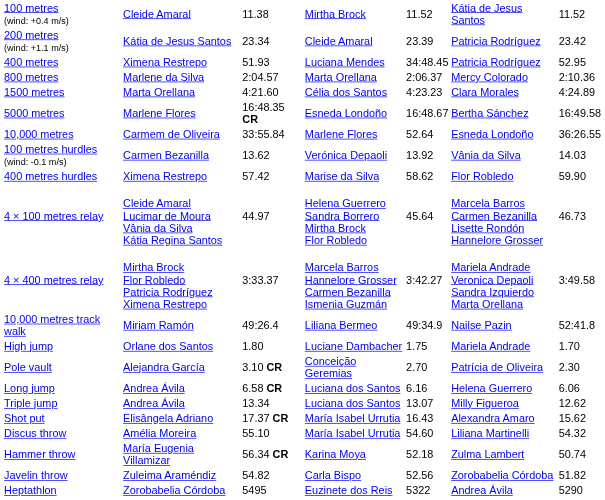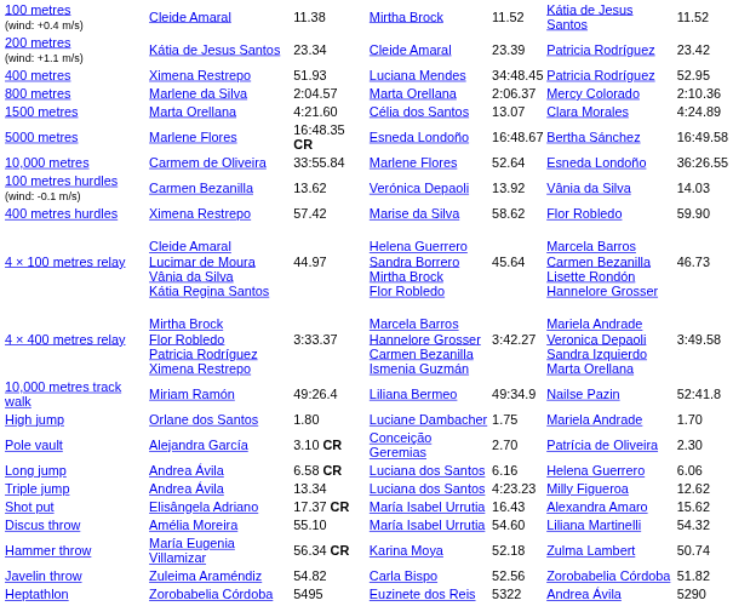 <table>
 <tr>
 <td><a href='#'>100 metres</a><br><small>(wind: +0.4 m/s)</small></td>
 <td><a href='#'>Cleide Amaral</a><br> </td>
 <td>11.38</td>
 <td><a href='#'>Mirtha Brock</a><br> </td>
 <td>11.52</td>
 <td><a href='#'>Kátia de Jesus Santos</a><br> </td>
 <td>11.52</td>
 </tr>
 <tr>
 <td><a href='#'>200 metres</a><br><small>(wind: +1.1 m/s)</small></td>
 <td><a href='#'>Kátia de Jesus Santos</a><br> </td>
 <td>23.34</td>
 <td><a href='#'>Cleide Amaral</a><br> </td>
 <td>23.39</td>
 <td><a href='#'>Patricia Rodríguez</a><br> </td>
 <td>23.42</td>
 </tr>
 <tr>
 <td><a href='#'>400 metres</a></td>
 <td><a href='#'>Ximena Restrepo</a><br> </td>
 <td>51.93</td>
 <td><a href='#'>Luciana Mendes</a><br> </td>
 <td>34:48.45</td>
 <td><a href='#'>Patricia Rodríguez</a><br> </td>
 <td>52.95</td>
 </tr>
 <tr>
 <td><a href='#'>800 metres</a></td>
 <td><a href='#'>Marlene da Silva</a><br> </td>
 <td>2:04.57</td>
 <td><a href='#'>Marta Orellana</a><br> </td>
 <td>2:06.37</td>
 <td><a href='#'>Mercy Colorado</a><br> </td>
 <td>2:10.36</td>
 </tr>
 <tr>
 <td><a href='#'>1500 metres</a></td>
 <td><a href='#'>Marta Orellana</a><br> </td>
 <td>4:21.60</td>
 <td><a href='#'>Célia dos Santos</a><br> </td>
-<td>4:23.23</td>
+<td>13.07</td>
 <td><a href='#'>Clara Morales</a><br> </td>
 <td>4:24.89</td>
 </tr>
 <tr>
 <td><a href='#'>5000 metres</a></td>
 <td><a href='#'>Marlene Flores</a><br> </td>
 <td>16:48.35 <strong>CR</strong></td>
 <td><a href='#'>Esneda Londoño</a><br> </td>
 <td>16:48.67</td>
 <td><a href='#'>Bertha Sánchez</a><br> </td>
 <td>16:49.58</td>
 </tr>
 <tr>
 <td><a href='#'>10,000 metres</a></td>
 <td><a href='#'>Carmem de Oliveira</a><br> </td>
 <td>33:55.84</td>
 <td><a href='#'>Marlene Flores</a><br> </td>
 <td>52.64</td>
 <td><a href='#'>Esneda Londoño</a><br> </td>
 <td>36:26.55</td>
 </tr>
 <tr>
 <td><a href='#'>100 metres hurdles</a><br><small>(wind: -0.1 m/s)</small></td>
 <td><a href='#'>Carmen Bezanilla</a><br> </td>
 <td>13.62</td>
 <td><a href='#'>Verónica Depaoli</a><br> </td>
 <td>13.92</td>
 <td><a href='#'>Vânia da Silva</a><br> </td>
 <td>14.03</td>
 </tr>
 <tr>
 <td><a href='#'>400 metres hurdles</a></td>
 <td><a href='#'>Ximena Restrepo</a><br> </td>
 <td>57.42</td>
 <td><a href='#'>Marise da Silva</a><br> </td>
 <td>58.62</td>
 <td><a href='#'>Flor Robledo</a><br> </td>
 <td>59.90</td>
 </tr>
 <tr>
 <td><a href='#'>4 × 100 metres relay</a></td>
 <td><br><a href='#'>Cleide Amaral</a><br><a href='#'>Lucimar de Moura</a><br><a href='#'>Vânia da Silva</a><br><a href='#'>Kátia Regina Santos</a></td>
 <td>44.97</td>
 <td><br><a href='#'>Helena Guerrero</a><br><a href='#'>Sandra Borrero</a><br><a href='#'>Mirtha Brock</a><br><a href='#'>Flor Robledo</a></td>
 <td>45.64</td>
 <td><br><a href='#'>Marcela Barros</a><br><a href='#'>Carmen Bezanilla</a><br><a href='#'>Lisette Rondón</a><br><a href='#'>Hannelore Grosser</a></td>
 <td>46.73</td>
 </tr>
 <tr>
 <td><a href='#'>4 × 400 metres relay</a></td>
 <td><br><a href='#'>Mirtha Brock</a><br><a href='#'>Flor Robledo</a><br><a href='#'>Patricia Rodríguez</a><br><a href='#'>Ximena Restrepo</a></td>
 <td>3:33.37</td>
 <td><br><a href='#'>Marcela Barros</a><br><a href='#'>Hannelore Grosser</a><br><a href='#'>Carmen Bezanilla</a><br><a href='#'>Ismenia Guzmán</a></td>
 <td>3:42.27</td>
 <td><br><a href='#'>Mariela Andrade</a><br><a href='#'>Veronica Depaoli</a><br><a href='#'>Sandra Izquierdo</a><br><a href='#'>Marta Orellana</a></td>
 <td>3:49.58</td>
 </tr>
 <tr>
 <td><a href='#'>10,000 metres track walk</a></td>
 <td><a href='#'>Miriam Ramón</a><br> </td>
 <td>49:26.4</td>
 <td><a href='#'>Liliana Bermeo</a><br> </td>
 <td>49:34.9</td>
 <td><a href='#'>Nailse Pazin</a><br> </td>
 <td>52:41.8</td>
 </tr>
 <tr>
 <td><a href='#'>High jump</a></td>
 <td><a href='#'>Orlane dos Santos</a><br> </td>
 <td>1.80</td>
 <td><a href='#'>Luciane Dambacher</a><br> </td>
 <td>1.75</td>
 <td><a href='#'>Mariela Andrade</a><br> </td>
 <td>1.70</td>
 </tr>
 <tr>
 <td><a href='#'>Pole vault</a></td>
 <td><a href='#'>Alejandra García</a><br> </td>
 <td>3.10 <strong>CR</strong></td>
 <td><a href='#'>Conceição Geremias</a><br> </td>
 <td>2.70</td>
 <td><a href='#'>Patrícia de Oliveira</a><br> </td>
 <td>2.30</td>
 </tr>
 <tr>
 <td><a href='#'>Long jump</a></td>
 <td><a href='#'>Andrea Ávila</a><br> </td>
 <td>6.58 <strong>CR</strong></td>
 <td><a href='#'>Luciana dos Santos</a><br> </td>
 <td>6.16</td>
 <td><a href='#'>Helena Guerrero</a><br> </td>
 <td>6.06</td>
 </tr>
 <tr>
 <td><a href='#'>Triple jump</a></td>
 <td><a href='#'>Andrea Ávila</a><br> </td>
 <td>13.34</td>
 <td><a href='#'>Luciana dos Santos</a><br> </td>
-<td>13.07</td>
+<td>4:23.23</td>
 <td><a href='#'>Milly Figueroa</a><br> </td>
 <td>12.62</td>
 </tr>
 <tr>
 <td><a href='#'>Shot put</a></td>
 <td><a href='#'>Elisângela Adriano</a><br> </td>
 <td>17.37 <strong>CR</strong></td>
 <td><a href='#'>María Isabel Urrutia</a><br> </td>
 <td>16.43</td>
 <td><a href='#'>Alexandra Amaro</a><br> </td>
 <td>15.62</td>
 </tr>
 <tr>
 <td><a href='#'>Discus throw</a></td>
 <td><a href='#'>Amélia Moreira</a><br> </td>
 <td>55.10</td>
 <td><a href='#'>María Isabel Urrutia</a><br> </td>
 <td>54.60</td>
 <td><a href='#'>Liliana Martinelli</a><br> </td>
 <td>54.32</td>
 </tr>
 <tr>
 <td><a href='#'>Hammer throw</a></td>
 <td><a href='#'>María Eugenia Villamizar</a><br> </td>
 <td>56.34 <strong>CR</strong></td>
 <td><a href='#'>Karina Moya</a><br> </td>
 <td>52.18</td>
 <td><a href='#'>Zulma Lambert</a><br> </td>
 <td>50.74</td>
 </tr>
 <tr>
 <td><a href='#'>Javelin throw</a></td>
 <td><a href='#'>Zuleima Araméndiz</a><br> </td>
 <td>54.82</td>
 <td><a href='#'>Carla Bispo</a><br> </td>
 <td>52.56</td>
 <td><a href='#'>Zorobabelia Córdoba</a><br> </td>
 <td>51.82</td>
 </tr>
 <tr>
 <td><a href='#'>Heptathlon</a></td>
 <td><a href='#'>Zorobabelia Córdoba</a><br> </td>
 <td>5495</td>
 <td><a href='#'>Euzinete dos Reis</a><br> </td>
 <td>5322</td>
 <td><a href='#'>Andrea Ávila</a><br> </td>
 <td>5290</td>
 </tr>
 </table>
